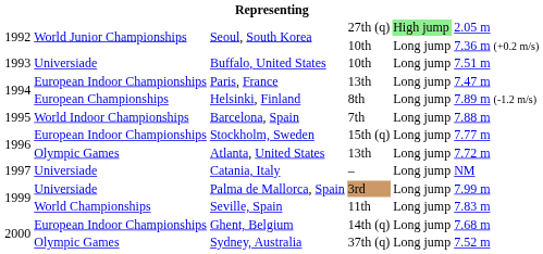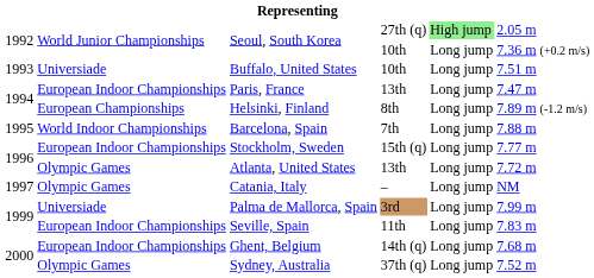 <table>
 <tr>
 <th colspan="6">Representing </th>
 </tr>
 <tr>
 <td rowspan=2>1992</td>
 <td rowspan=2><a href='#'>World Junior Championships</a></td>
 <td rowspan=2><a href='#'>Seoul</a>, <a href='#'>South Korea</a></td>
 <td>27th (q)</td>
 <td style="background: lightgreen;">High jump</td>
 <td><a href='#'>2.05 m</a></td>
 </tr>
 <tr>
 <td>10th</td>
 <td>Long jump</td>
 <td><a href='#'>7.36 m</a>  <small>(+0.2 m/s)</small></td>
 </tr>
 <tr>
 <td>1993</td>
 <td><a href='#'>Universiade</a></td>
 <td><a href='#'>Buffalo, United States</a></td>
 <td>10th</td>
 <td>Long jump</td>
 <td><a href='#'>7.51 m</a></td>
 </tr>
 <tr>
 <td rowspan=2>1994</td>
 <td><a href='#'>European Indoor Championships</a></td>
 <td><a href='#'>Paris</a>, <a href='#'>France</a></td>
 <td>13th</td>
 <td>Long jump</td>
 <td><a href='#'>7.47 m</a></td>
 </tr>
 <tr>
 <td><a href='#'>European Championships</a></td>
 <td><a href='#'>Helsinki</a>, <a href='#'>Finland</a></td>
 <td>8th</td>
 <td>Long jump</td>
 <td><a href='#'>7.89 m</a> <small>(-1.2 m/s)</small></td>
 </tr>
 <tr>
 <td>1995</td>
 <td><a href='#'>World Indoor Championships</a></td>
 <td><a href='#'>Barcelona</a>, <a href='#'>Spain</a></td>
 <td>7th</td>
 <td>Long jump</td>
 <td><a href='#'>7.88 m</a></td>
 </tr>
 <tr>
 <td rowspan=2>1996</td>
 <td><a href='#'>European Indoor Championships</a></td>
 <td><a href='#'>Stockholm, Sweden</a></td>
 <td>15th (q)</td>
 <td>Long jump</td>
 <td><a href='#'>7.77 m</a></td>
 </tr>
 <tr>
 <td><a href='#'>Olympic Games</a></td>
 <td><a href='#'>Atlanta</a>, <a href='#'>United States</a></td>
 <td>13th</td>
 <td>Long jump</td>
 <td><a href='#'>7.72 m</a></td>
 </tr>
 <tr>
 <td>1997</td>
-<td><a href='#'>Universiade</a></td>
+<td><a href='#'>Olympic Games</a></td>
 <td><a href='#'>Catania, Italy</a></td>
 <td>–</td>
 <td>Long jump</td>
 <td><a href='#'>NM</a></td>
 </tr>
 <tr>
 <td rowspan=2>1999</td>
 <td><a href='#'>Universiade</a></td>
 <td><a href='#'>Palma de Mallorca</a>, <a href='#'>Spain</a></td>
 <td bgcolor="CC9966">3rd</td>
 <td>Long jump</td>
 <td><a href='#'>7.99 m</a></td>
 </tr>
 <tr>
-<td><a href='#'>World Championships</a></td>
+<td><a href='#'>European Indoor Championships</a></td>
 <td><a href='#'>Seville, Spain</a></td>
 <td>11th</td>
 <td>Long jump</td>
 <td><a href='#'>7.83 m</a></td>
 </tr>
 <tr>
 <td rowspan=2>2000</td>
 <td><a href='#'>European Indoor Championships</a></td>
 <td><a href='#'>Ghent, Belgium</a></td>
 <td>14th (q)</td>
 <td>Long jump</td>
 <td><a href='#'>7.68 m</a></td>
 </tr>
 <tr>
 <td><a href='#'>Olympic Games</a></td>
 <td><a href='#'>Sydney, Australia</a></td>
 <td>37th (q)</td>
 <td>Long jump</td>
 <td><a href='#'>7.52 m</a></td>
 </tr>
 </table>
